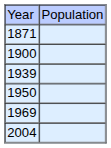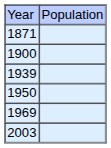 <table align="left" border=1 cellspacing="0" cellpadding="2" bgcolor=#DDEEFF>
 <tr bgcolor=#BBCCFF>
 <td align="left">Year</td>
 <td>Population</td>
 </tr>
 <tr>
 <td>1871</td>
 <td></td>
 </tr>
 <tr>
 <td>1900</td>
 <td></td>
 </tr>
 <tr>
 <td>1939</td>
 <td></td>
 </tr>
 <tr>
 <td>1950</td>
 <td></td>
 </tr>
 <tr>
 <td>1969</td>
 <td></td>
 </tr>
 <tr>
-<td>2004</td>
+<td>2003</td>
 <td></td>
 </tr>
 <tr>
 </tr>
 </table>
